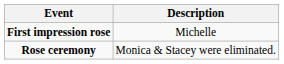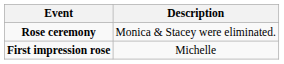 <table class="wikitable sortable" style="text-align:center;">
 <tr>
 <th>Event</th>
 <th>Description</th>
 </tr>
 <tr>
+<td><strong>Rose ceremony</strong></td>
+<td>Monica & Stacey were eliminated.</td>
+</tr>
+<tr>
 <td><strong>First impression rose</strong></td>
 <td>Michelle</td>
 </tr>
-<tr>
-<td><strong>Rose ceremony</strong></td>
-<td>Monica & Stacey were eliminated.</td>
-</tr>
 </table>
